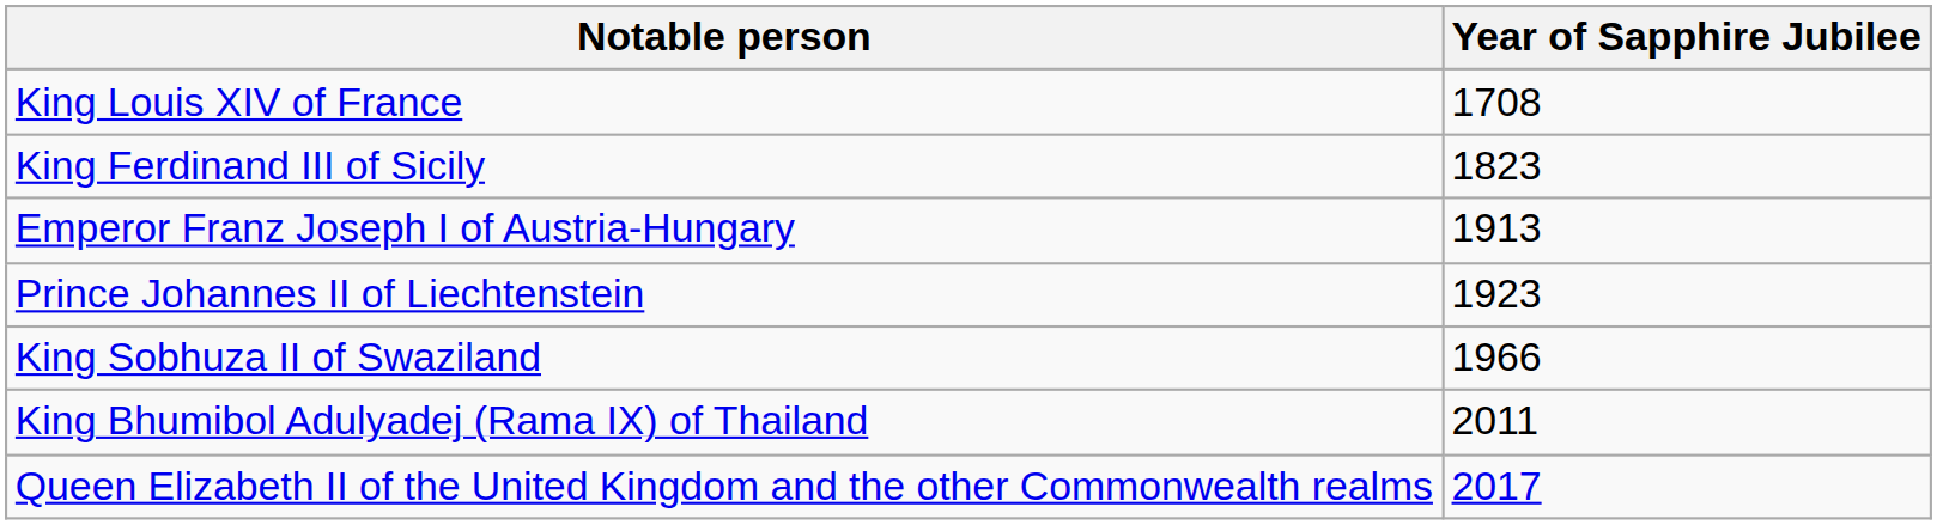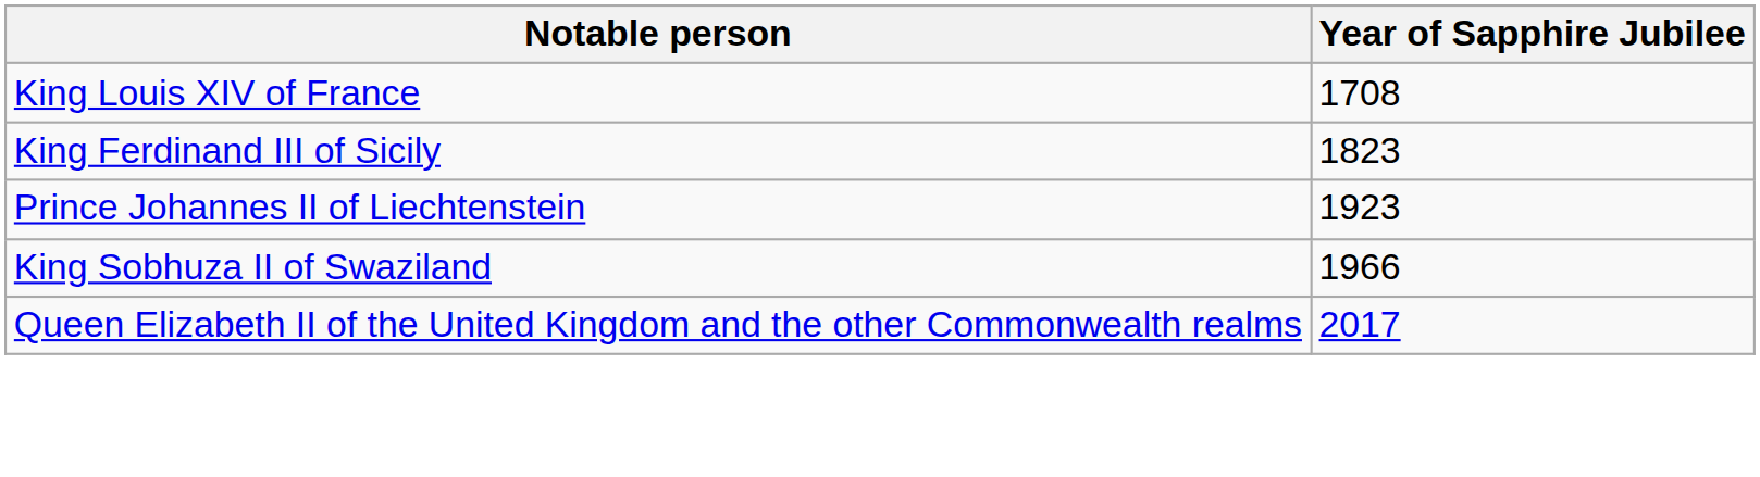 <table class="wikitable">
 <tr>
 <th>Notable person</th>
 <th>Year of Sapphire Jubilee</th>
 </tr>
 <tr>
 <td><a href='#'>King Louis XIV of France</a></td>
 <td>1708</td>
 </tr>
 <tr>
 <td><a href='#'>King Ferdinand III of Sicily</a></td>
 <td>1823</td>
 </tr>
 <tr>
-<td><a href='#'>Emperor Franz Joseph I of Austria-Hungary</a></td>
-<td>1913</td>
-</tr>
-<tr>
 <td><a href='#'>Prince Johannes II of Liechtenstein</a></td>
 <td>1923</td>
 </tr>
 <tr>
 <td><a href='#'>King Sobhuza II of Swaziland</a></td>
 <td>1966</td>
 </tr>
 <tr>
-<td><a href='#'>King Bhumibol Adulyadej (Rama IX) of Thailand</a></td>
-<td>2011</td>
-</tr>
-<tr>
 <td><a href='#'>Queen Elizabeth II of the United Kingdom and the other Commonwealth realms</a></td>
 <td><a href='#'>2017</a></td>
 </tr>
 </table>
